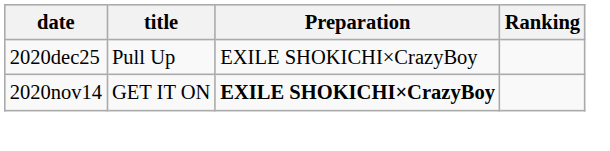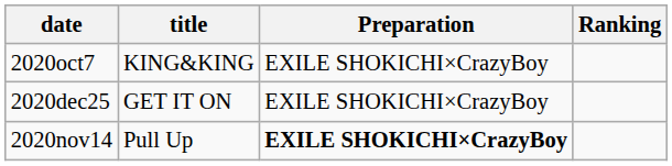 <table class="wikitable" style="font-size:small;">
 <tr>
 <th>date</th>
 <th>title</th>
 <th>Preparation</th>
 <th>Ranking</th>
 </tr>
 <tr>
+<td>2020oct7</td>
+<td>KING&KING</td>
+<td>EXILE SHOKICHI×CrazyBoy</td>
+<td></td>
+</tr>
+<tr>
 <td>2020dec25</td>
-<td>Pull Up</td>
+<td>GET IT ON</td>
 <td>EXILE SHOKICHI×CrazyBoy</td>
 <td></td>
 </tr>
 <tr>
 <td>2020nov14</td>
-<td>GET IT ON</td>
+<td>Pull Up</td>
 <td><strong>EXILE SHOKICHI×CrazyBoy</strong></td>
 <td></td>
 </tr>
 </table>
